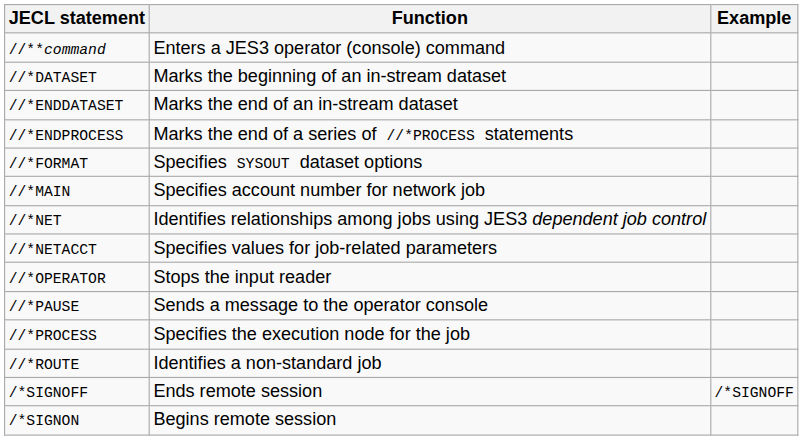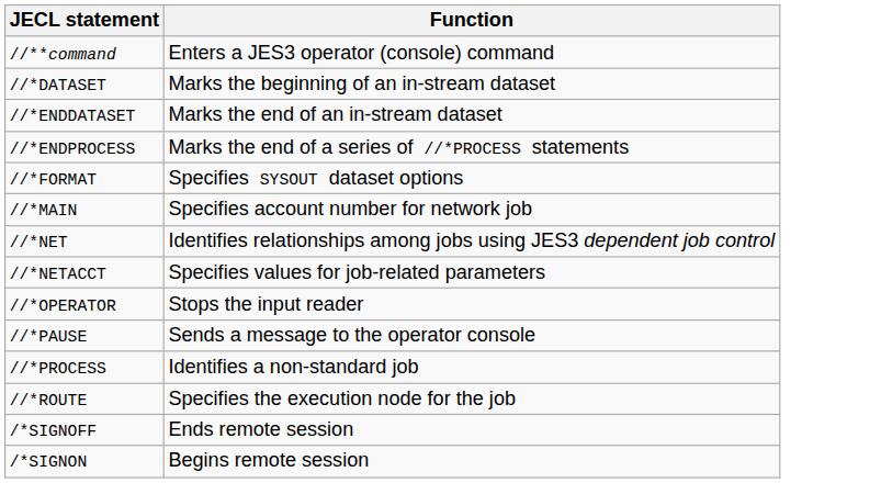 <table class="wikitable">
 <tr>
 <th>JECL statement</th>
 <th>Function</th>
-<th>Example</th>
 </tr>
 <tr>
 <td><code>//**<em>command</em></code></td>
 <td>Enters a JES3 operator (console) command</td>
-<td></td>
 </tr>
 <tr>
 <td><code>//*DATASET</code></td>
 <td>Marks the beginning of an in-stream dataset</td>
-<td></td>
 </tr>
 <tr>
 <td><code>//*ENDDATASET</code></td>
 <td>Marks the end of an in-stream dataset</td>
-<td></td>
 </tr>
 <tr>
 <td><code>//*ENDPROCESS</code></td>
 <td>Marks the end of a series of  <code>//*PROCESS</code>  statements</td>
-<td></td>
 </tr>
 <tr>
 <td><code>//*FORMAT</code></td>
 <td>Specifies  <code>SYSOUT</code>  dataset options</td>
-<td></td>
 </tr>
 <tr>
 <td><code>//*MAIN</code></td>
 <td>Specifies account number for network job</td>
-<td></td>
 </tr>
 <tr>
 <td><code>//*NET</code></td>
 <td>Identifies relationships among jobs using JES3 <em>dependent job control</em></td>
-<td></td>
 </tr>
 <tr>
 <td><code>//*NETACCT</code></td>
 <td>Specifies values for job-related parameters</td>
-<td></td>
 </tr>
 <tr>
 <td><code>//*OPERATOR</code></td>
 <td>Stops the input reader</td>
-<td></td>
 </tr>
 <tr>
 <td><code>//*PAUSE</code></td>
 <td>Sends a message to the operator console</td>
-<td></td>
 </tr>
 <tr>
 <td><code>//*PROCESS</code></td>
-<td>Specifies the execution node for the job</td>
-<td></td>
+<td>Identifies a non-standard job</td>
 </tr>
 <tr>
 <td><code>//*ROUTE</code></td>
-<td>Identifies a non-standard job</td>
-<td></td>
+<td>Specifies the execution node for the job</td>
 </tr>
 <tr>
 <td><code>/*SIGNOFF</code></td>
 <td>Ends remote session</td>
-<td><code>/*SIGNOFF</code></td>
 </tr>
 <tr>
 <td><code>/*SIGNON</code></td>
 <td>Begins remote session</td>
-<td></td>
 </tr>
 </table>
